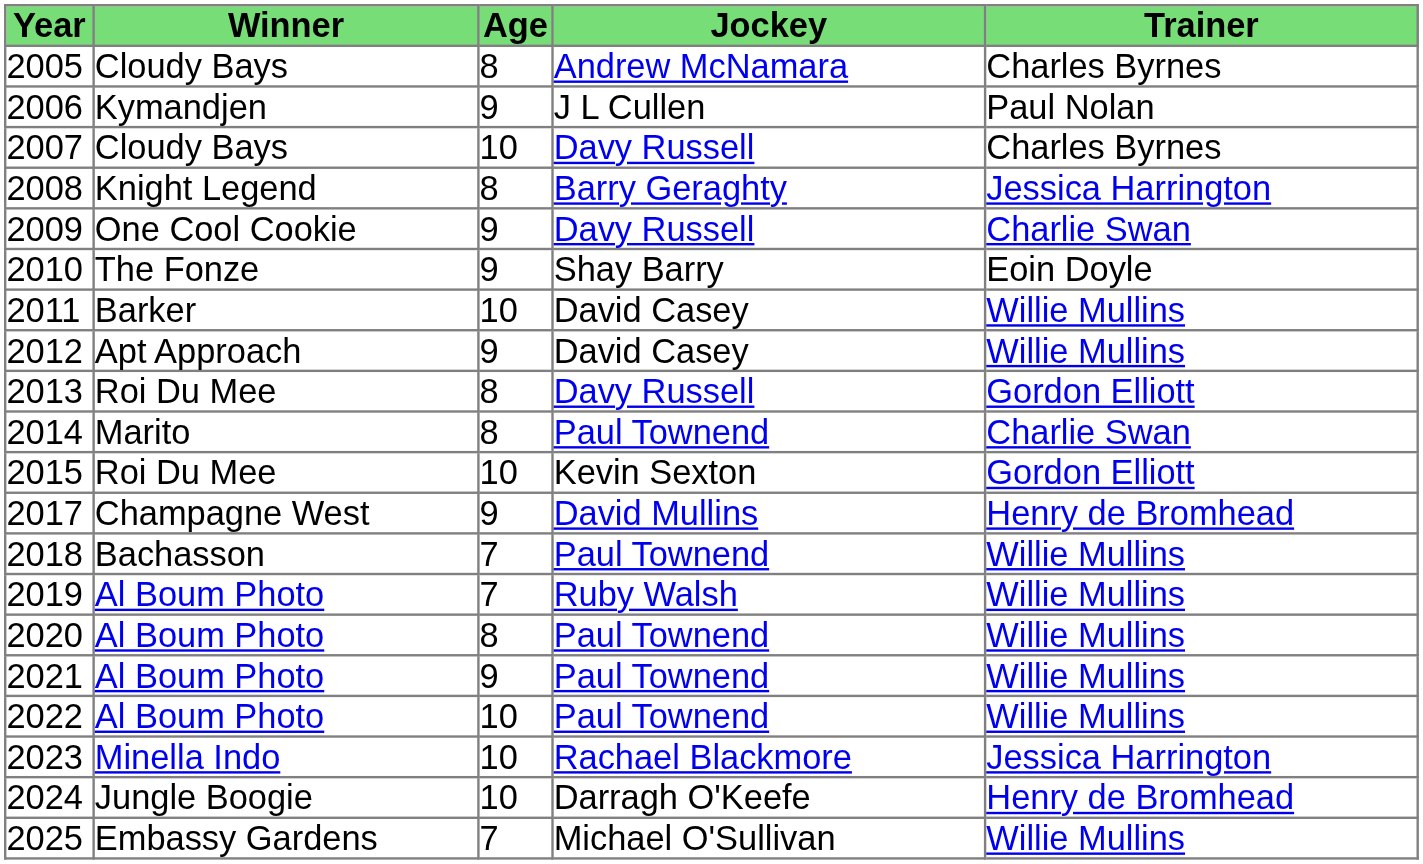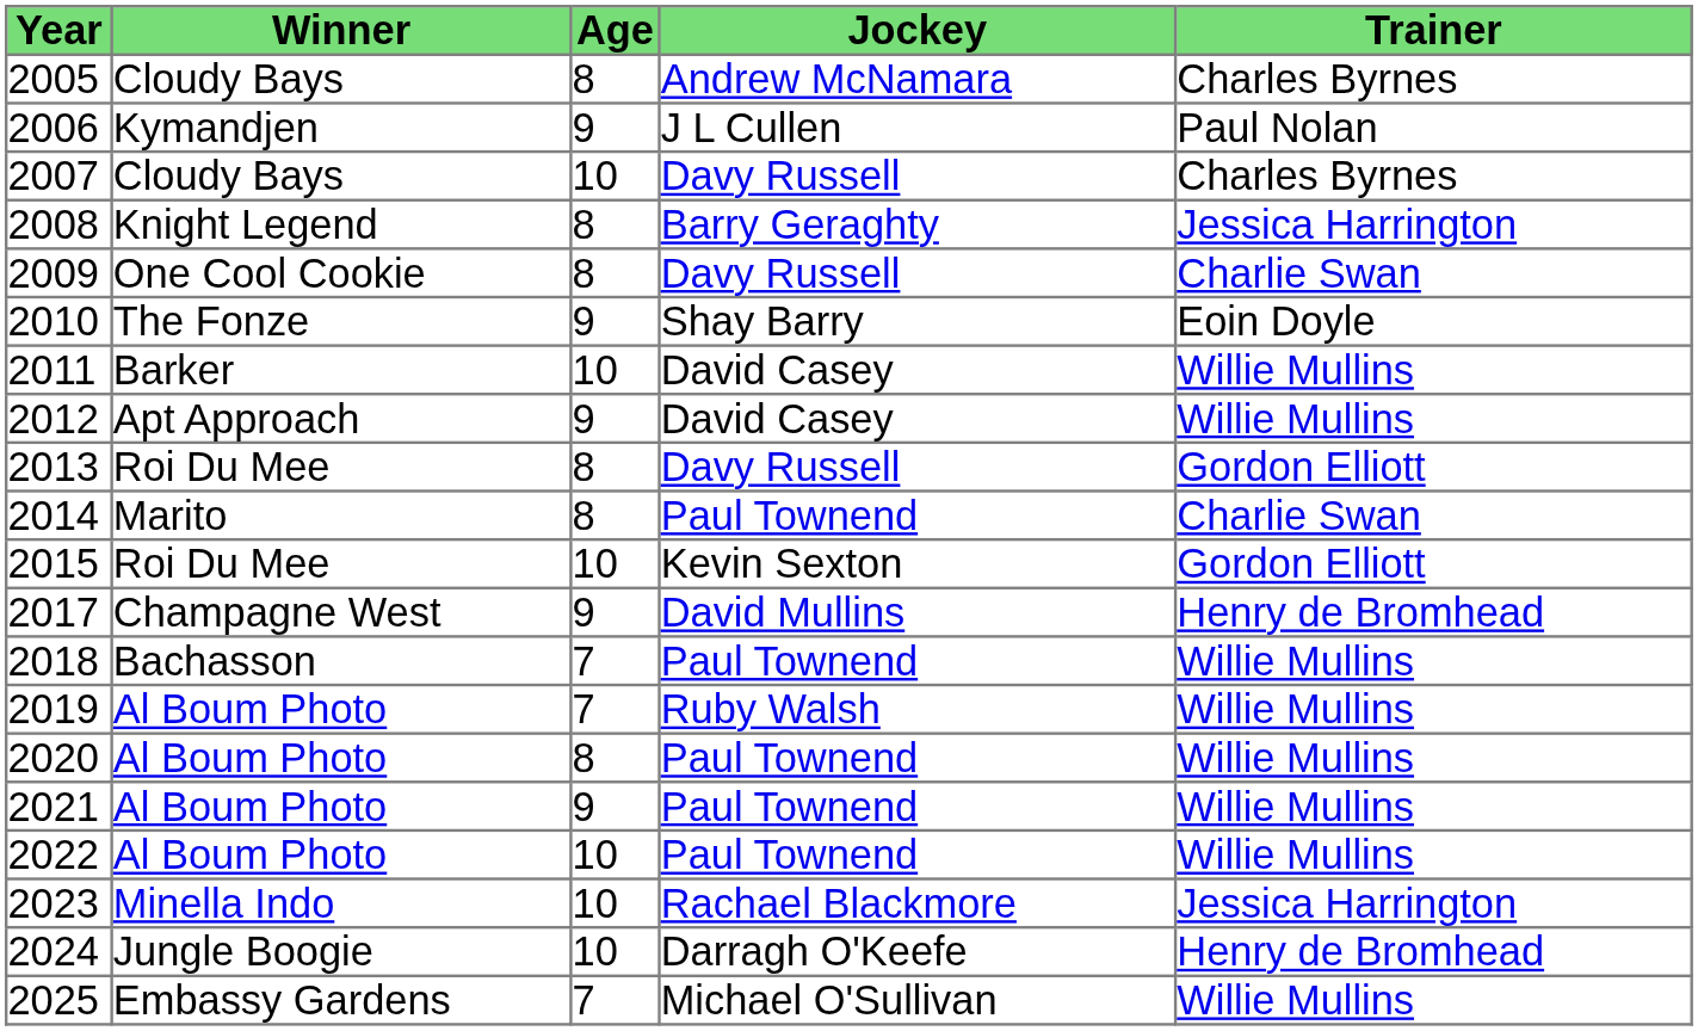 <table class = "sortable" | border="1" cellpadding="0" style="border-collapse: collapse; font-size:90%">
 <tr bgcolor="#77dd77" align="center">
 <th style="width:36px"><strong>Year</strong></th>
 <th style="width:160px"><strong>Winner</strong></th>
 <th style="width:30px"><strong>Age</strong></th>
 <th style="width:180px"><strong>Jockey</strong></th>
 <th style="width:180px"><strong>Trainer</strong></th>
 </tr>
 <tr>
 <td>2005</td>
 <td>Cloudy Bays</td>
 <td>8</td>
 <td><a href='#'>Andrew McNamara</a></td>
 <td>Charles Byrnes</td>
 </tr>
 <tr>
 <td>2006</td>
 <td>Kymandjen</td>
 <td>9</td>
 <td>J L Cullen</td>
 <td>Paul Nolan</td>
 </tr>
 <tr>
 <td>2007</td>
 <td>Cloudy Bays</td>
 <td>10</td>
 <td><a href='#'>Davy Russell</a></td>
 <td>Charles Byrnes</td>
 </tr>
 <tr>
 <td>2008</td>
 <td>Knight Legend</td>
 <td>8</td>
 <td><a href='#'>Barry Geraghty</a></td>
 <td><a href='#'>Jessica Harrington</a></td>
 </tr>
 <tr>
 <td>2009</td>
 <td>One Cool Cookie</td>
-<td>9</td>
+<td>8</td>
 <td><a href='#'>Davy Russell</a></td>
 <td><a href='#'>Charlie Swan</a></td>
 </tr>
 <tr>
 <td>2010</td>
 <td>The Fonze</td>
 <td>9</td>
 <td>Shay Barry</td>
 <td>Eoin Doyle</td>
 </tr>
 <tr>
 <td>2011</td>
 <td>Barker</td>
 <td>10</td>
 <td>David Casey</td>
 <td><a href='#'>Willie Mullins</a></td>
 </tr>
 <tr>
 <td>2012</td>
 <td>Apt Approach</td>
 <td>9</td>
 <td>David Casey</td>
 <td><a href='#'>Willie Mullins</a></td>
 </tr>
 <tr>
 <td>2013</td>
 <td>Roi Du Mee</td>
 <td>8</td>
 <td><a href='#'>Davy Russell</a></td>
 <td><a href='#'>Gordon Elliott</a></td>
 </tr>
 <tr>
 <td>2014</td>
 <td>Marito</td>
 <td>8</td>
 <td><a href='#'>Paul Townend</a></td>
 <td><a href='#'>Charlie Swan</a></td>
 </tr>
 <tr>
 <td>2015</td>
 <td>Roi Du Mee</td>
 <td>10</td>
 <td>Kevin Sexton</td>
 <td><a href='#'>Gordon Elliott</a></td>
 </tr>
 <tr>
 <td>2017</td>
 <td>Champagne West</td>
 <td>9</td>
 <td><a href='#'>David Mullins</a></td>
 <td><a href='#'>Henry de Bromhead</a></td>
 </tr>
 <tr>
 <td>2018</td>
 <td>Bachasson</td>
 <td>7</td>
 <td><a href='#'>Paul Townend</a></td>
 <td><a href='#'>Willie Mullins</a></td>
 </tr>
 <tr>
 <td>2019</td>
 <td><a href='#'>Al Boum Photo</a></td>
 <td>7</td>
 <td><a href='#'>Ruby Walsh</a></td>
 <td><a href='#'>Willie Mullins</a></td>
 </tr>
 <tr>
 <td>2020</td>
 <td><a href='#'>Al Boum Photo</a></td>
 <td>8</td>
 <td><a href='#'>Paul Townend</a></td>
 <td><a href='#'>Willie Mullins</a></td>
 </tr>
 <tr>
 <td>2021</td>
 <td><a href='#'>Al Boum Photo</a></td>
 <td>9</td>
 <td><a href='#'>Paul Townend</a></td>
 <td><a href='#'>Willie Mullins</a></td>
 </tr>
 <tr>
 <td>2022</td>
 <td><a href='#'>Al Boum Photo</a></td>
 <td>10</td>
 <td><a href='#'>Paul Townend</a></td>
 <td><a href='#'>Willie Mullins</a></td>
 </tr>
 <tr>
 <td>2023</td>
 <td><a href='#'>Minella Indo</a></td>
 <td>10</td>
 <td><a href='#'>Rachael Blackmore</a></td>
 <td><a href='#'>Jessica Harrington</a></td>
 </tr>
 <tr>
 <td>2024</td>
 <td>Jungle Boogie</td>
 <td>10</td>
 <td>Darragh O'Keefe</td>
 <td><a href='#'>Henry de Bromhead</a></td>
 </tr>
 <tr>
 <td>2025</td>
 <td>Embassy Gardens</td>
 <td>7</td>
 <td>Michael O'Sullivan</td>
 <td><a href='#'>Willie Mullins</a></td>
 </tr>
 </table>
